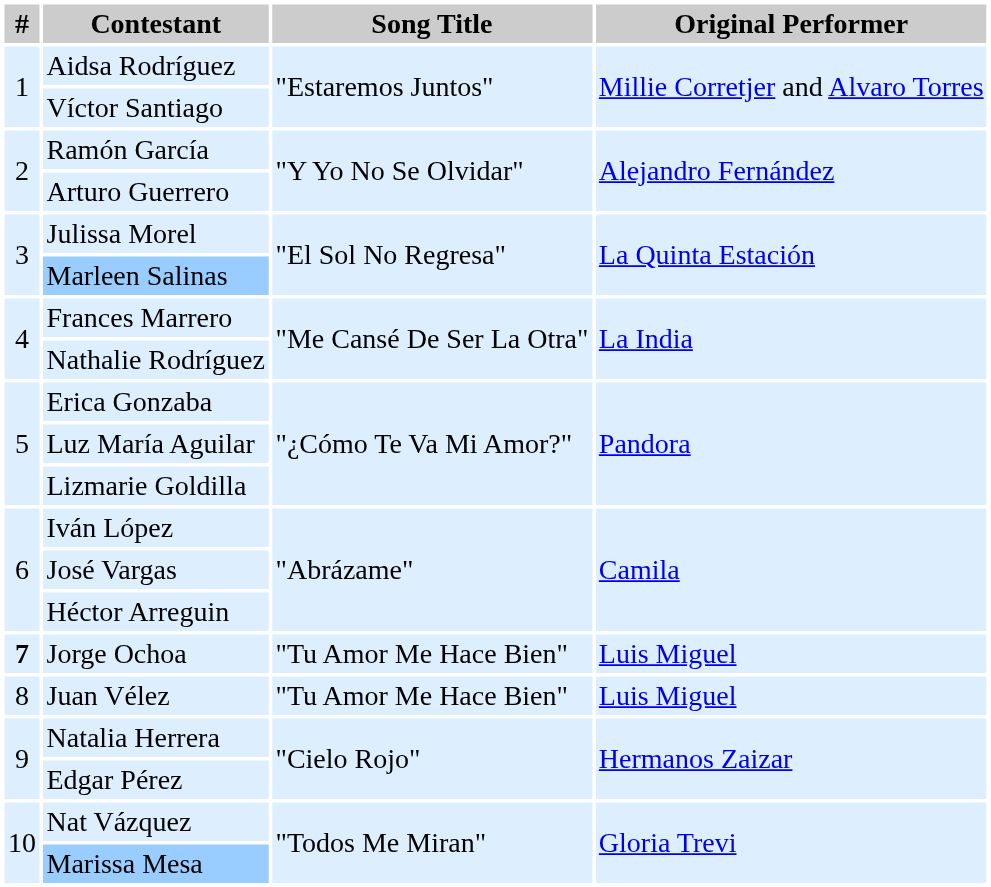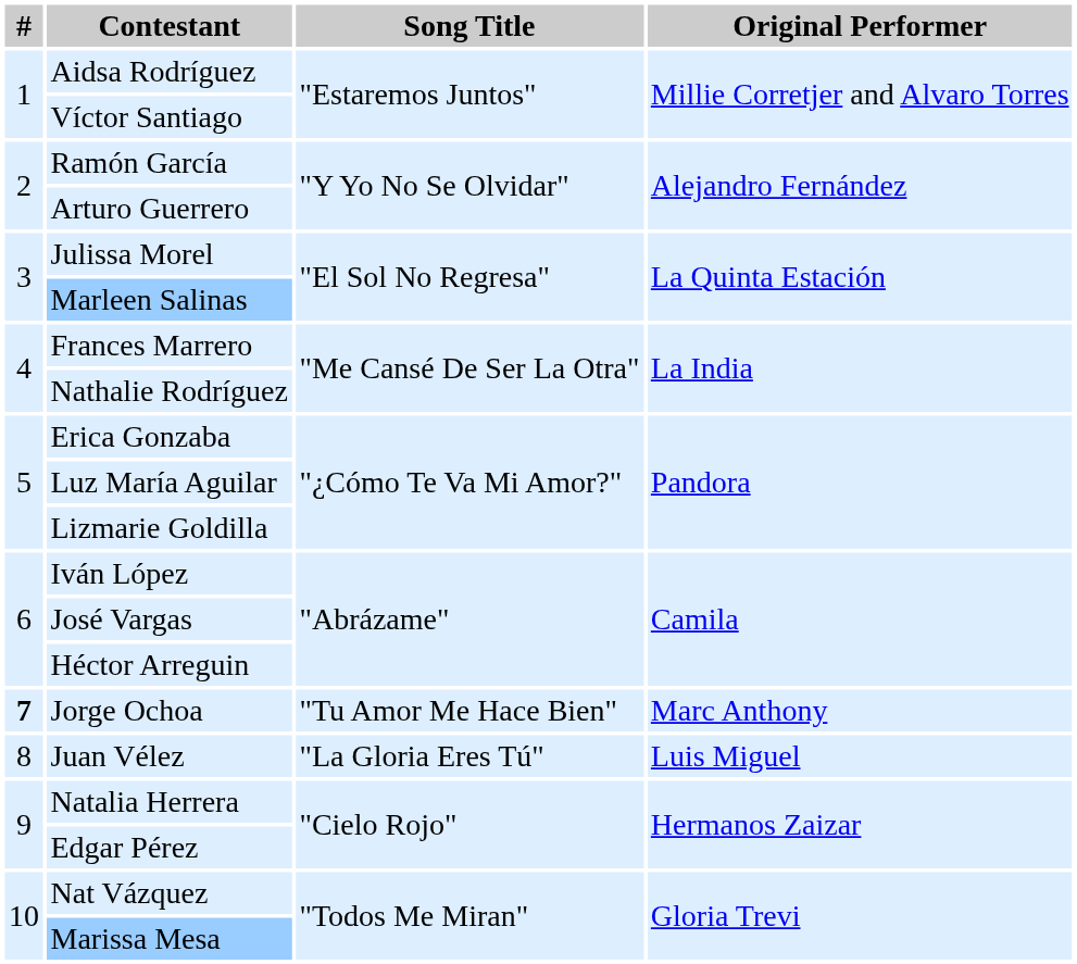 <table cellpadding=2 cellspacing=2>
 <tr bgcolor=#cccccc>
 <th>#</th>
 <th>Contestant</th>
 <th>Song Title</th>
 <th>Original Performer</th>
 </tr>
 <tr bgcolor=#DDEEFF>
 <td rowspan="2" align=center>1</td>
 <td>Aidsa Rodríguez</td>
 <td rowspan="2">"Estaremos Juntos"</td>
 <td rowspan="2"><a href='#'>Millie Corretjer</a> and <a href='#'>Alvaro Torres</a></td>
 </tr>
 <tr bgcolor=#DDEEFF>
 <td>Víctor Santiago</td>
 </tr>
 <tr bgcolor=#DDEEFF>
 <td rowspan="2" align=center>2</td>
 <td>Ramón García</td>
 <td rowspan="2">"Y Yo No Se Olvidar"</td>
 <td rowspan="2"><a href='#'>Alejandro Fernández</a></td>
 </tr>
 <tr bgcolor=#DDEEFF>
 <td>Arturo Guerrero</td>
 </tr>
 <tr bgcolor=#DDEEFF>
 <td rowspan="2" align=center>3</td>
 <td>Julissa Morel</td>
 <td rowspan="2">"El Sol No Regresa"</td>
 <td rowspan="2"><a href='#'>La Quinta Estación</a></td>
 </tr>
 <tr bgcolor=#99CCFF>
 <td>Marleen Salinas</td>
 </tr>
 <tr bgcolor=#DDEEFF>
 <td rowspan="2" align=center>4</td>
 <td>Frances Marrero</td>
 <td rowspan="2">"Me Cansé De Ser La Otra"</td>
 <td rowspan="2"><a href='#'>La India</a></td>
 </tr>
 <tr bgcolor=#DDEEFF>
 <td>Nathalie Rodríguez</td>
 </tr>
 <tr bgcolor=#DDEEFF>
 <td rowspan="3" align=center>5</td>
 <td>Erica Gonzaba</td>
 <td rowspan="3">"¿Cómo Te Va Mi Amor?"</td>
 <td rowspan="3"><a href='#'>Pandora</a></td>
 </tr>
 <tr bgcolor=#DDEEFF>
 <td>Luz María Aguilar</td>
 </tr>
 <tr bgcolor=#DDEEFF>
 <td>Lizmarie Goldilla</td>
 </tr>
 <tr bgcolor=#DDEEFF>
 <td rowspan="3" align=center>6</td>
 <td>Iván López</td>
 <td rowspan="3">"Abrázame"</td>
 <td rowspan="3"><a href='#'>Camila</a></td>
 </tr>
 <tr bgcolor=#DDEEFF>
 <td>José Vargas</td>
 </tr>
 <tr bgcolor=#DDEEFF>
 <td>Héctor Arreguin</td>
 </tr>
 <tr bgcolor=#DDEEFF>
 <td align=center><strong>7</strong></td>
 <td>Jorge Ochoa</td>
 <td>"Tu Amor Me Hace Bien"</td>
-<td><a href='#'>Luis Miguel</a></td>
+<td><a href='#'>Marc Anthony</a></td>
 </tr>
 <tr bgcolor=#DDEEFF>
 <td align=center>8</td>
 <td>Juan Vélez</td>
-<td>"Tu Amor Me Hace Bien"</td>
+<td>"La Gloria Eres Tú"</td>
 <td><a href='#'>Luis Miguel</a></td>
 </tr>
 <tr bgcolor=#DDEEFF>
 <td rowspan="2" align=center>9</td>
 <td>Natalia Herrera</td>
 <td rowspan="2">"Cielo Rojo"</td>
 <td rowspan="2"><a href='#'>Hermanos Zaizar</a></td>
 </tr>
 <tr bgcolor=#DDEEFF>
 <td>Edgar Pérez</td>
 </tr>
 <tr bgcolor=#DDEEFF>
 <td rowspan="2" align=center>10</td>
 <td>Nat Vázquez</td>
 <td rowspan="2">"Todos Me Miran"</td>
 <td rowspan="2"><a href='#'>Gloria Trevi</a></td>
 </tr>
 <tr bgcolor=#99CCFF>
 <td>Marissa Mesa</td>
 </tr>
 </table>
